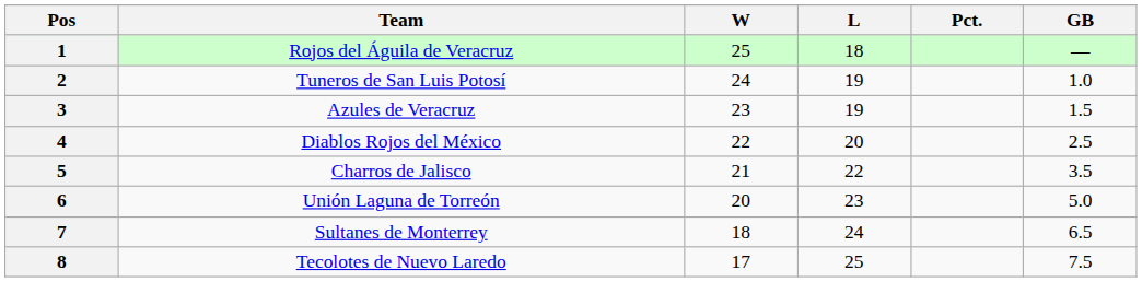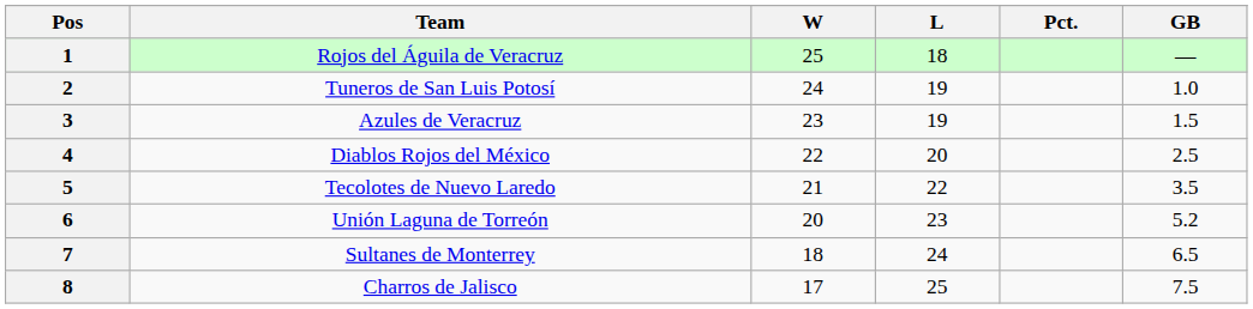 <table class="wikitable plainrowheaders" width="60%" style="text-align:center;">
 <tr>
 </tr>
 <tr>
 <th scope="col" width="5%">Pos</th>
 <th scope="col" width="25%">Team</th>
 <th scope="col" width="5%">W</th>
 <th scope="col" width="5%">L</th>
 <th scope="col" width="5%">Pct.</th>
 <th scope="col" width="5%">GB</th>
 </tr>
 <tr style="background-color:#ccffcc;">
 <th>1</th>
 <td><a href='#'>Rojos del Águila de Veracruz</a></td>
 <td>25</td>
 <td>18</td>
 <td></td>
 <td>—</td>
 </tr>
 <tr>
 <th>2</th>
 <td><a href='#'>Tuneros de San Luis Potosí</a></td>
 <td>24</td>
 <td>19</td>
 <td></td>
 <td>1.0</td>
 </tr>
 <tr>
 <th>3</th>
 <td><a href='#'>Azules de Veracruz</a></td>
 <td>23</td>
 <td>19</td>
 <td></td>
 <td>1.5</td>
 </tr>
 <tr>
 <th>4</th>
 <td><a href='#'>Diablos Rojos del México</a></td>
 <td>22</td>
 <td>20</td>
 <td></td>
 <td>2.5</td>
 </tr>
 <tr>
 <th>5</th>
-<td><a href='#'>Charros de Jalisco</a></td>
+<td><a href='#'>Tecolotes de Nuevo Laredo</a></td>
 <td>21</td>
 <td>22</td>
 <td></td>
 <td>3.5</td>
 </tr>
 <tr>
 <th>6</th>
 <td><a href='#'>Unión Laguna de Torreón</a></td>
 <td>20</td>
 <td>23</td>
 <td></td>
-<td>5.0</td>
+<td>5.2</td>
 </tr>
 <tr>
 <th>7</th>
 <td><a href='#'>Sultanes de Monterrey</a></td>
 <td>18</td>
 <td>24</td>
 <td></td>
 <td>6.5</td>
 </tr>
 <tr>
 <th>8</th>
-<td><a href='#'>Tecolotes de Nuevo Laredo</a></td>
+<td><a href='#'>Charros de Jalisco</a></td>
 <td>17</td>
 <td>25</td>
 <td></td>
 <td>7.5</td>
 </tr>
 </table>
